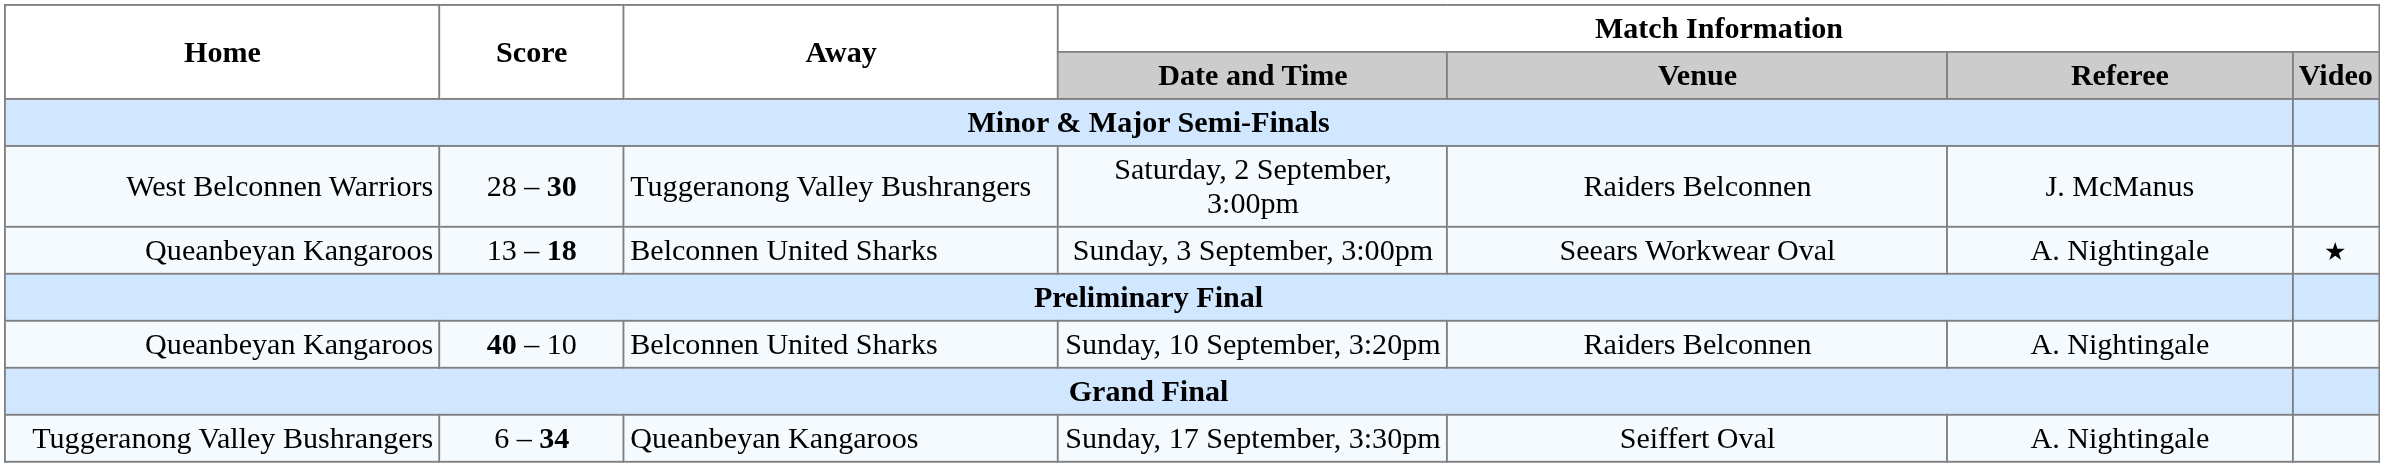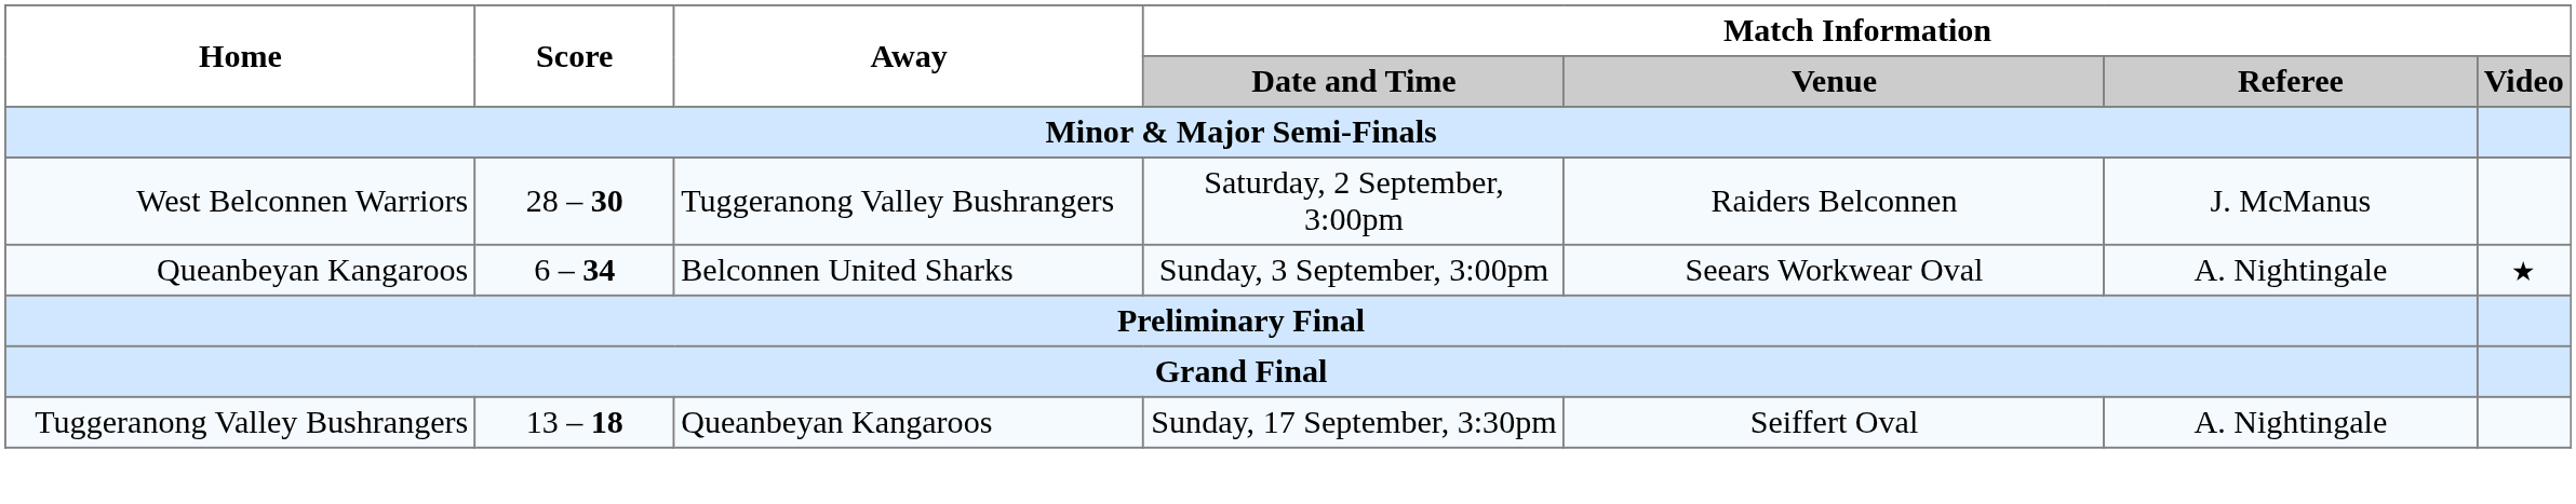 <table border="1" cellpadding="3" cellspacing="0" width="100%" style="border-collapse:collapse;  text-align:center;">
 <tr>
 <th rowspan="2" width="19%">Home</th>
 <th rowspan="2" width="8%">Score</th>
 <th rowspan="2" width="19%">Away</th>
 <th colspan="4">Match Information</th>
 </tr>
 <tr style="background:#CCCCCC">
 <th width="17%">Date and Time</th>
 <th width="22%">Venue</th>
 <th width="50%">Referee</th>
 <th>Video</th>
 </tr>
 <tr style="background:#d0e7ff;">
 <td colspan="6"><strong>Minor & Major Semi-Finals</strong></td>
 <td></td>
 </tr>
 <tr style="text-align:center; background:#f5faff;">
 <td align="right">West Belconnen Warriors </td>
 <td>28 – <strong>30</strong></td>
 <td align="left"> Tuggeranong Valley Bushrangers</td>
 <td>Saturday, 2 September, 3:00pm</td>
 <td>Raiders Belconnen</td>
 <td>J. McManus</td>
 <td></td>
 </tr>
 <tr style="text-align:center; background:#f5faff;">
 <td align="right">Queanbeyan Kangaroos </td>
-<td>13 – <strong>18</strong></td>
+<td>6 – <strong>34</strong></td>
 <td align="left"> Belconnen United Sharks</td>
 <td>Sunday, 3 September, 3:00pm</td>
 <td>Seears Workwear Oval</td>
 <td>A. Nightingale</td>
 <td><small>★</small></td>
 </tr>
 <tr style="background:#d0e7ff;">
 <td colspan="6"><strong>Preliminary Final</strong></td>
 <td></td>
 </tr>
-<tr style="text-align:center; background:#f5faff;">
-<td align="right">Queanbeyan Kangaroos </td>
-<td><strong>40</strong> – 10</td>
-<td align="left"> Belconnen United Sharks</td>
-<td>Sunday, 10 September, 3:20pm</td>
-<td>Raiders Belconnen</td>
-<td>A. Nightingale</td>
-<td></td>
-</tr>
 <tr style="background:#d0e7ff;">
 <td colspan="6"><strong>Grand Final</strong></td>
 <td></td>
 </tr>
 <tr style="text-align:center; background:#f5faff;">
 <td align="right">Tuggeranong Valley Bushrangers </td>
-<td>6 – <strong>34</strong></td>
+<td>13 – <strong>18</strong></td>
 <td align="left"> Queanbeyan Kangaroos</td>
 <td>Sunday, 17 September, 3:30pm</td>
 <td>Seiffert Oval</td>
 <td>A. Nightingale</td>
 <td></td>
 </tr>
 </table>
